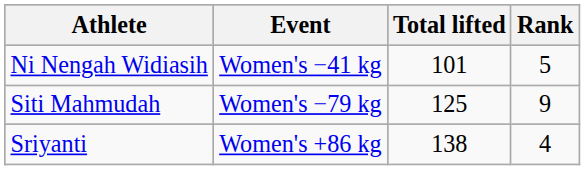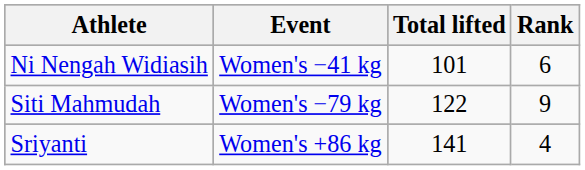 <table class="wikitable" style="font-size:90%">
 <tr>
 <th>Athlete</th>
 <th>Event</th>
 <th>Total lifted</th>
 <th>Rank</th>
 </tr>
 <tr align=center>
 <td align=left><a href='#'>Ni Nengah Widiasih</a></td>
 <td align=left><a href='#'>Women's −41 kg</a></td>
 <td>101</td>
-<td>5</td>
+<td>6</td>
 </tr>
 <tr align=center>
 <td align=left><a href='#'>Siti Mahmudah</a></td>
 <td align=left><a href='#'>Women's −79 kg</a></td>
-<td>125</td>
+<td>122</td>
 <td>9</td>
 </tr>
 <tr align=center>
 <td align=left><a href='#'>Sriyanti</a></td>
 <td align=left><a href='#'>Women's +86 kg</a></td>
-<td>138</td>
+<td>141</td>
 <td>4</td>
 </tr>
 </table>
